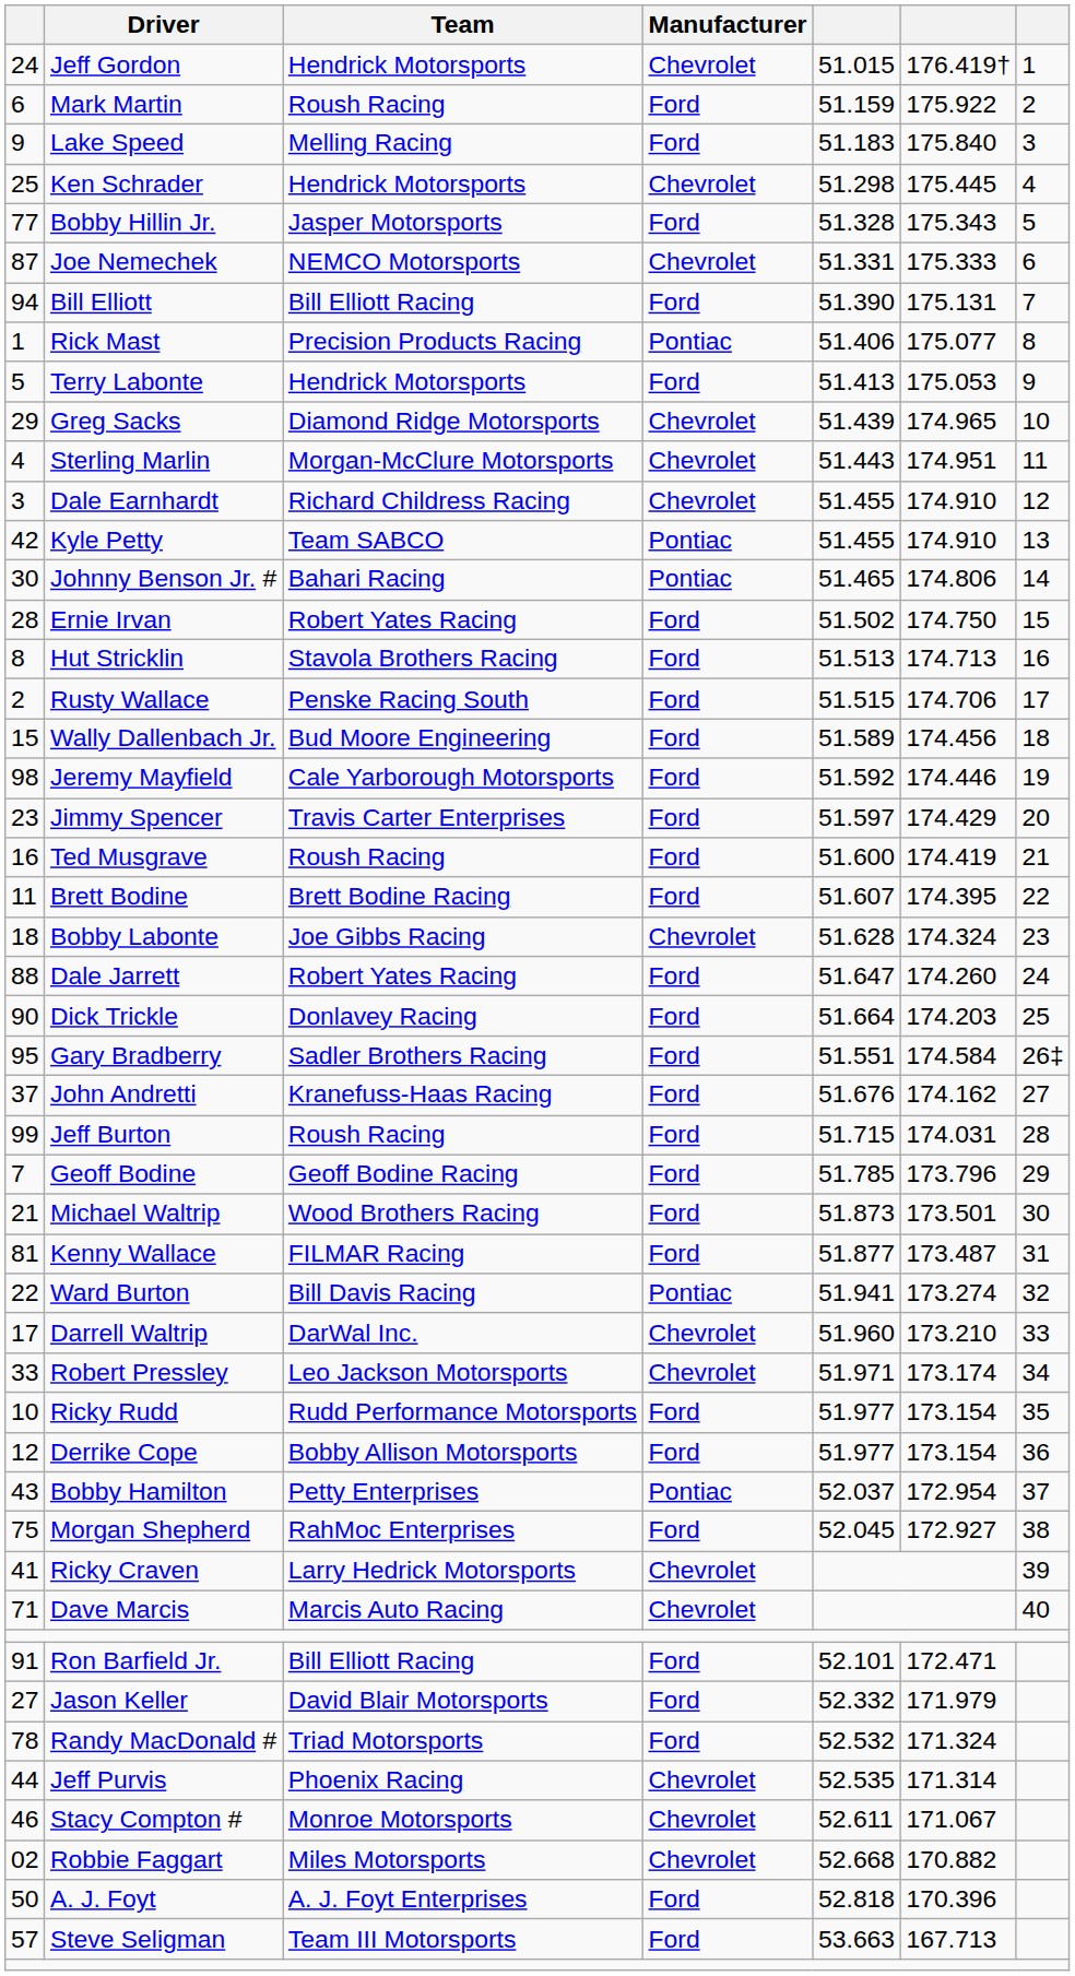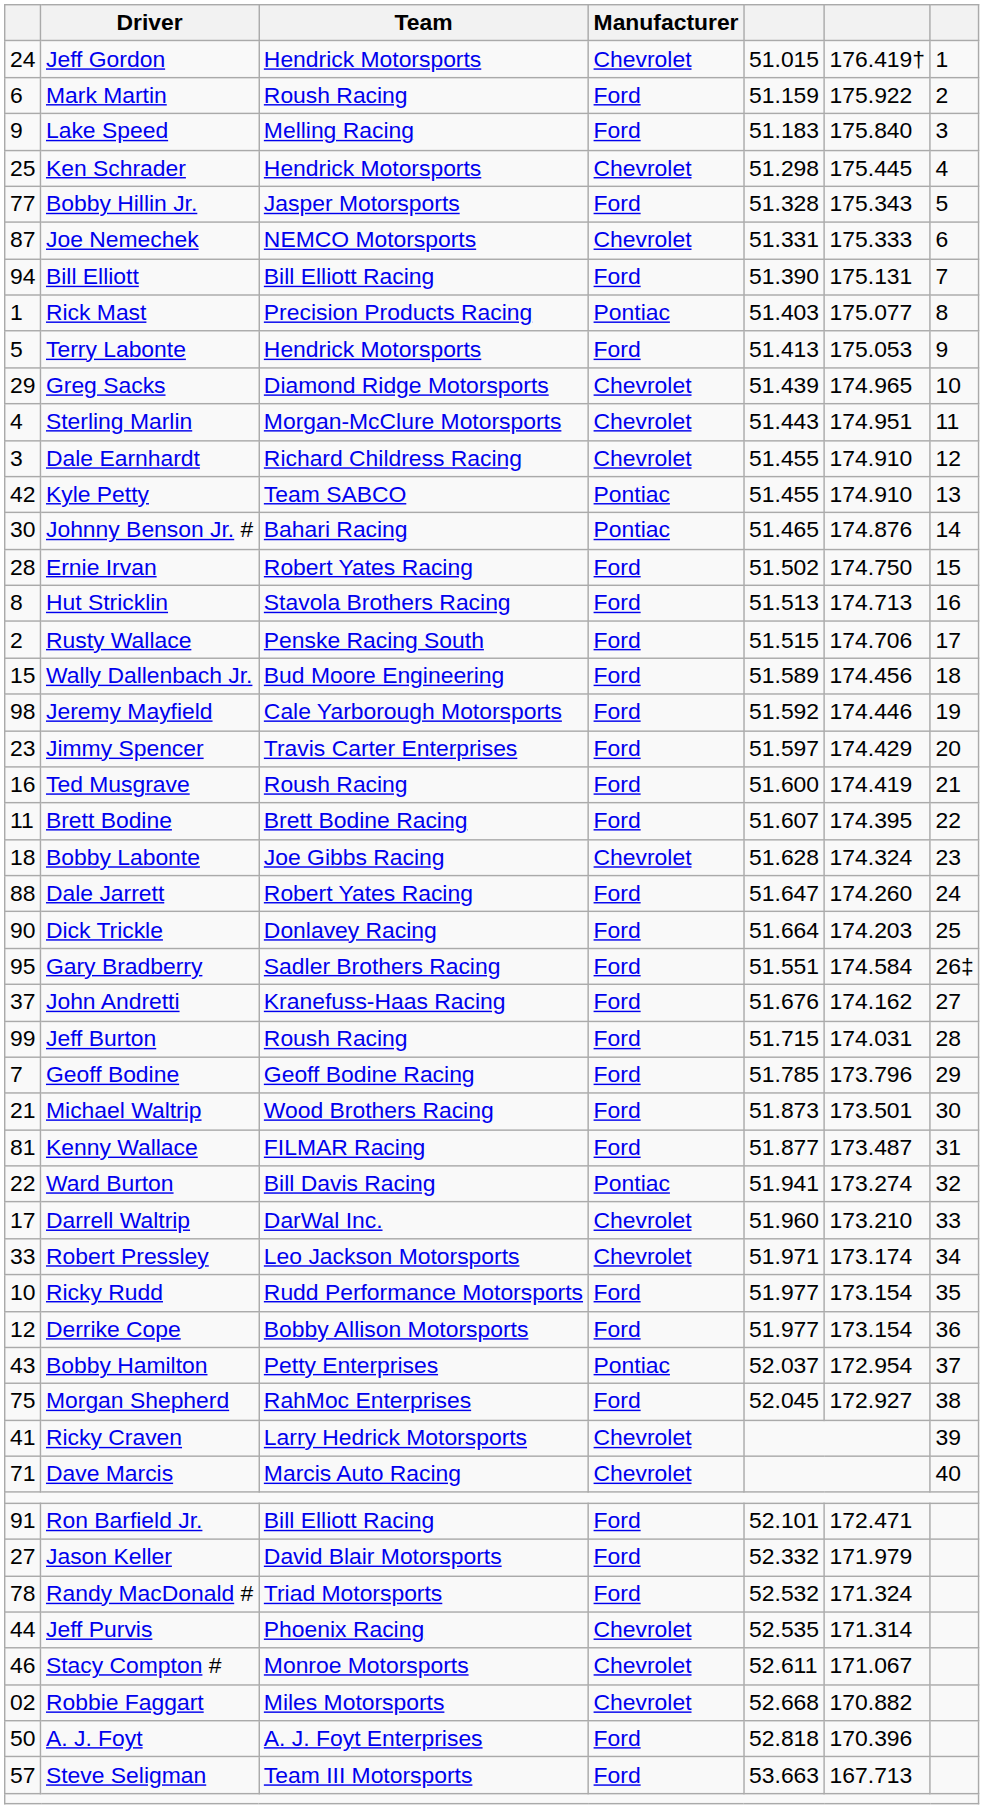 <table class="wikitable">
 <tr>
 <th scope="col"></th>
 <th scope="col">Driver</th>
 <th scope="col">Team</th>
 <th scope="col">Manufacturer</th>
 <th scope="col"></th>
 <th scope="col"></th>
 <th scope="col"></th>
 </tr>
 <tr>
 <td scope="row">24</td>
 <td><a href='#'>Jeff Gordon</a></td>
 <td><a href='#'>Hendrick Motorsports</a></td>
 <td><a href='#'>Chevrolet</a></td>
 <td>51.015</td>
 <td>176.419†</td>
 <td>1</td>
 </tr>
 <tr>
 <td scope="row">6</td>
 <td><a href='#'>Mark Martin</a></td>
 <td><a href='#'>Roush Racing</a></td>
 <td><a href='#'>Ford</a></td>
 <td>51.159</td>
 <td>175.922</td>
 <td>2</td>
 </tr>
 <tr>
 <td scope="row">9</td>
 <td><a href='#'>Lake Speed</a></td>
 <td><a href='#'>Melling Racing</a></td>
 <td><a href='#'>Ford</a></td>
 <td>51.183</td>
 <td>175.840</td>
 <td>3</td>
 </tr>
 <tr>
 <td scope="row">25</td>
 <td><a href='#'>Ken Schrader</a></td>
 <td><a href='#'>Hendrick Motorsports</a></td>
 <td><a href='#'>Chevrolet</a></td>
 <td>51.298</td>
 <td>175.445</td>
 <td>4</td>
 </tr>
 <tr>
 <td scope="row">77</td>
 <td><a href='#'>Bobby Hillin Jr.</a></td>
 <td><a href='#'>Jasper Motorsports</a></td>
 <td><a href='#'>Ford</a></td>
 <td>51.328</td>
 <td>175.343</td>
 <td>5</td>
 </tr>
 <tr>
 <td scope="row">87</td>
 <td><a href='#'>Joe Nemechek</a></td>
 <td><a href='#'>NEMCO Motorsports</a></td>
 <td><a href='#'>Chevrolet</a></td>
 <td>51.331</td>
 <td>175.333</td>
 <td>6</td>
 </tr>
 <tr>
 <td scope="row">94</td>
 <td><a href='#'>Bill Elliott</a></td>
 <td><a href='#'>Bill Elliott Racing</a></td>
 <td><a href='#'>Ford</a></td>
 <td>51.390</td>
 <td>175.131</td>
 <td>7</td>
 </tr>
 <tr>
 <td scope="row">1</td>
 <td><a href='#'>Rick Mast</a></td>
 <td><a href='#'>Precision Products Racing</a></td>
 <td><a href='#'>Pontiac</a></td>
-<td>51.406</td>
+<td>51.403</td>
 <td>175.077</td>
 <td>8</td>
 </tr>
 <tr>
 <td scope="row">5</td>
 <td><a href='#'>Terry Labonte</a></td>
 <td><a href='#'>Hendrick Motorsports</a></td>
 <td><a href='#'>Ford</a></td>
 <td>51.413</td>
 <td>175.053</td>
 <td>9</td>
 </tr>
 <tr>
 <td scope="row">29</td>
 <td><a href='#'>Greg Sacks</a></td>
 <td><a href='#'>Diamond Ridge Motorsports</a></td>
 <td><a href='#'>Chevrolet</a></td>
 <td>51.439</td>
 <td>174.965</td>
 <td>10</td>
 </tr>
 <tr>
 <td scope="row">4</td>
 <td><a href='#'>Sterling Marlin</a></td>
 <td><a href='#'>Morgan-McClure Motorsports</a></td>
 <td><a href='#'>Chevrolet</a></td>
 <td>51.443</td>
 <td>174.951</td>
 <td>11</td>
 </tr>
 <tr>
 <td scope="row">3</td>
 <td><a href='#'>Dale Earnhardt</a></td>
 <td><a href='#'>Richard Childress Racing</a></td>
 <td><a href='#'>Chevrolet</a></td>
 <td>51.455</td>
 <td>174.910</td>
 <td>12</td>
 </tr>
 <tr>
 <td scope="row">42</td>
 <td><a href='#'>Kyle Petty</a></td>
 <td><a href='#'>Team SABCO</a></td>
 <td><a href='#'>Pontiac</a></td>
 <td>51.455</td>
 <td>174.910</td>
 <td>13</td>
 </tr>
 <tr>
 <td scope="row">30</td>
 <td><a href='#'>Johnny Benson Jr.</a> #</td>
 <td><a href='#'>Bahari Racing</a></td>
 <td><a href='#'>Pontiac</a></td>
 <td>51.465</td>
-<td>174.806</td>
+<td>174.876</td>
 <td>14</td>
 </tr>
 <tr>
 <td scope="row">28</td>
 <td><a href='#'>Ernie Irvan</a></td>
 <td><a href='#'>Robert Yates Racing</a></td>
 <td><a href='#'>Ford</a></td>
 <td>51.502</td>
 <td>174.750</td>
 <td>15</td>
 </tr>
 <tr>
 <td scope="row">8</td>
 <td><a href='#'>Hut Stricklin</a></td>
 <td><a href='#'>Stavola Brothers Racing</a></td>
 <td><a href='#'>Ford</a></td>
 <td>51.513</td>
 <td>174.713</td>
 <td>16</td>
 </tr>
 <tr>
 <td scope="row">2</td>
 <td><a href='#'>Rusty Wallace</a></td>
 <td><a href='#'>Penske Racing South</a></td>
 <td><a href='#'>Ford</a></td>
 <td>51.515</td>
 <td>174.706</td>
 <td>17</td>
 </tr>
 <tr>
 <td scope="row">15</td>
 <td><a href='#'>Wally Dallenbach Jr.</a></td>
 <td><a href='#'>Bud Moore Engineering</a></td>
 <td><a href='#'>Ford</a></td>
 <td>51.589</td>
 <td>174.456</td>
 <td>18</td>
 </tr>
 <tr>
 <td scope="row">98</td>
 <td><a href='#'>Jeremy Mayfield</a></td>
 <td><a href='#'>Cale Yarborough Motorsports</a></td>
 <td><a href='#'>Ford</a></td>
 <td>51.592</td>
 <td>174.446</td>
 <td>19</td>
 </tr>
 <tr>
 <td scope="row">23</td>
 <td><a href='#'>Jimmy Spencer</a></td>
 <td><a href='#'>Travis Carter Enterprises</a></td>
 <td><a href='#'>Ford</a></td>
 <td>51.597</td>
 <td>174.429</td>
 <td>20</td>
 </tr>
 <tr>
 <td scope="row">16</td>
 <td><a href='#'>Ted Musgrave</a></td>
 <td><a href='#'>Roush Racing</a></td>
 <td><a href='#'>Ford</a></td>
 <td>51.600</td>
 <td>174.419</td>
 <td>21</td>
 </tr>
 <tr>
 <td scope="row">11</td>
 <td><a href='#'>Brett Bodine</a></td>
 <td><a href='#'>Brett Bodine Racing</a></td>
 <td><a href='#'>Ford</a></td>
 <td>51.607</td>
 <td>174.395</td>
 <td>22</td>
 </tr>
 <tr>
 <td scope="row">18</td>
 <td><a href='#'>Bobby Labonte</a></td>
 <td><a href='#'>Joe Gibbs Racing</a></td>
 <td><a href='#'>Chevrolet</a></td>
 <td>51.628</td>
 <td>174.324</td>
 <td>23</td>
 </tr>
 <tr>
 <td scope="row">88</td>
 <td><a href='#'>Dale Jarrett</a></td>
 <td><a href='#'>Robert Yates Racing</a></td>
 <td><a href='#'>Ford</a></td>
 <td>51.647</td>
 <td>174.260</td>
 <td>24</td>
 </tr>
 <tr>
 <td scope="row">90</td>
 <td><a href='#'>Dick Trickle</a></td>
 <td><a href='#'>Donlavey Racing</a></td>
 <td><a href='#'>Ford</a></td>
 <td>51.664</td>
 <td>174.203</td>
 <td>25</td>
 </tr>
 <tr>
 <td scope="row">95</td>
 <td><a href='#'>Gary Bradberry</a></td>
 <td><a href='#'>Sadler Brothers Racing</a></td>
 <td><a href='#'>Ford</a></td>
 <td>51.551</td>
 <td>174.584</td>
 <td>26‡</td>
 </tr>
 <tr>
 <td scope="row">37</td>
 <td><a href='#'>John Andretti</a></td>
 <td><a href='#'>Kranefuss-Haas Racing</a></td>
 <td><a href='#'>Ford</a></td>
 <td>51.676</td>
 <td>174.162</td>
 <td>27</td>
 </tr>
 <tr>
 <td scope="row">99</td>
 <td><a href='#'>Jeff Burton</a></td>
 <td><a href='#'>Roush Racing</a></td>
 <td><a href='#'>Ford</a></td>
 <td>51.715</td>
 <td>174.031</td>
 <td>28</td>
 </tr>
 <tr>
 <td scope="row">7</td>
 <td><a href='#'>Geoff Bodine</a></td>
 <td><a href='#'>Geoff Bodine Racing</a></td>
 <td><a href='#'>Ford</a></td>
 <td>51.785</td>
 <td>173.796</td>
 <td>29</td>
 </tr>
 <tr>
 <td scope="row">21</td>
 <td><a href='#'>Michael Waltrip</a></td>
 <td><a href='#'>Wood Brothers Racing</a></td>
 <td><a href='#'>Ford</a></td>
 <td>51.873</td>
 <td>173.501</td>
 <td>30</td>
 </tr>
 <tr>
 <td scope="row">81</td>
 <td><a href='#'>Kenny Wallace</a></td>
 <td><a href='#'>FILMAR Racing</a></td>
 <td><a href='#'>Ford</a></td>
 <td>51.877</td>
 <td>173.487</td>
 <td>31</td>
 </tr>
 <tr>
 <td scope="row">22</td>
 <td><a href='#'>Ward Burton</a></td>
 <td><a href='#'>Bill Davis Racing</a></td>
 <td><a href='#'>Pontiac</a></td>
 <td>51.941</td>
 <td>173.274</td>
 <td>32</td>
 </tr>
 <tr>
 <td scope="row">17</td>
 <td><a href='#'>Darrell Waltrip</a></td>
 <td><a href='#'>DarWal Inc.</a></td>
 <td><a href='#'>Chevrolet</a></td>
 <td>51.960</td>
 <td>173.210</td>
 <td>33</td>
 </tr>
 <tr>
 <td scope="row">33</td>
 <td><a href='#'>Robert Pressley</a></td>
 <td><a href='#'>Leo Jackson Motorsports</a></td>
 <td><a href='#'>Chevrolet</a></td>
 <td>51.971</td>
 <td>173.174</td>
 <td>34</td>
 </tr>
 <tr>
 <td scope="row">10</td>
 <td><a href='#'>Ricky Rudd</a></td>
 <td><a href='#'>Rudd Performance Motorsports</a></td>
 <td><a href='#'>Ford</a></td>
 <td>51.977</td>
 <td>173.154</td>
 <td>35</td>
 </tr>
 <tr>
 <td scope="row">12</td>
 <td><a href='#'>Derrike Cope</a></td>
 <td><a href='#'>Bobby Allison Motorsports</a></td>
 <td><a href='#'>Ford</a></td>
 <td>51.977</td>
 <td>173.154</td>
 <td>36</td>
 </tr>
 <tr>
 <td scope="row">43</td>
 <td><a href='#'>Bobby Hamilton</a></td>
 <td><a href='#'>Petty Enterprises</a></td>
 <td><a href='#'>Pontiac</a></td>
 <td>52.037</td>
 <td>172.954</td>
 <td>37</td>
 </tr>
 <tr>
 <td scope="row">75</td>
 <td><a href='#'>Morgan Shepherd</a></td>
 <td><a href='#'>RahMoc Enterprises</a></td>
 <td><a href='#'>Ford</a></td>
 <td>52.045</td>
 <td>172.927</td>
 <td>38</td>
 </tr>
 <tr>
 <td scope="row">41</td>
 <td><a href='#'>Ricky Craven</a></td>
 <td><a href='#'>Larry Hedrick Motorsports</a></td>
 <td><a href='#'>Chevrolet</a></td>
 <td colspan=2></td>
 <td>39</td>
 </tr>
 <tr>
 <td scope="row">71</td>
 <td><a href='#'>Dave Marcis</a></td>
 <td><a href='#'>Marcis Auto Racing</a></td>
 <td><a href='#'>Chevrolet</a></td>
 <td colspan=2></td>
 <td>40</td>
 </tr>
 <tr>
 <td colspan="7"></td>
 </tr>
 <tr>
 <td scope="row">91</td>
 <td><a href='#'>Ron Barfield Jr.</a></td>
 <td><a href='#'>Bill Elliott Racing</a></td>
 <td><a href='#'>Ford</a></td>
 <td>52.101</td>
 <td>172.471</td>
 <td></td>
 </tr>
 <tr>
 <td scope="row">27</td>
 <td><a href='#'>Jason Keller</a></td>
 <td><a href='#'>David Blair Motorsports</a></td>
 <td><a href='#'>Ford</a></td>
 <td>52.332</td>
 <td>171.979</td>
 <td></td>
 </tr>
 <tr>
 <td scope="row">78</td>
 <td><a href='#'>Randy MacDonald</a> #</td>
 <td><a href='#'>Triad Motorsports</a></td>
 <td><a href='#'>Ford</a></td>
 <td>52.532</td>
 <td>171.324</td>
 <td></td>
 </tr>
 <tr>
 <td scope="row">44</td>
 <td><a href='#'>Jeff Purvis</a></td>
 <td><a href='#'>Phoenix Racing</a></td>
 <td><a href='#'>Chevrolet</a></td>
 <td>52.535</td>
 <td>171.314</td>
 <td></td>
 </tr>
 <tr>
 <td scope="row">46</td>
 <td><a href='#'>Stacy Compton</a> #</td>
 <td><a href='#'>Monroe Motorsports</a></td>
 <td><a href='#'>Chevrolet</a></td>
 <td>52.611</td>
 <td>171.067</td>
 <td></td>
 </tr>
 <tr>
 <td scope="row">02</td>
 <td><a href='#'>Robbie Faggart</a></td>
 <td><a href='#'>Miles Motorsports</a></td>
 <td><a href='#'>Chevrolet</a></td>
 <td>52.668</td>
 <td>170.882</td>
 <td></td>
 </tr>
 <tr>
 <td scope="row">50</td>
 <td><a href='#'>A. J. Foyt</a></td>
 <td><a href='#'>A. J. Foyt Enterprises</a></td>
 <td><a href='#'>Ford</a></td>
 <td>52.818</td>
 <td>170.396</td>
 <td></td>
 </tr>
 <tr>
 <td scope="row">57</td>
 <td><a href='#'>Steve Seligman</a></td>
 <td><a href='#'>Team III Motorsports</a></td>
 <td><a href='#'>Ford</a></td>
 <td>53.663</td>
 <td>167.713</td>
 <td></td>
 </tr>
 <tr class="sortbottom">
 <td colspan="8"></td>
 </tr>
 </table>
